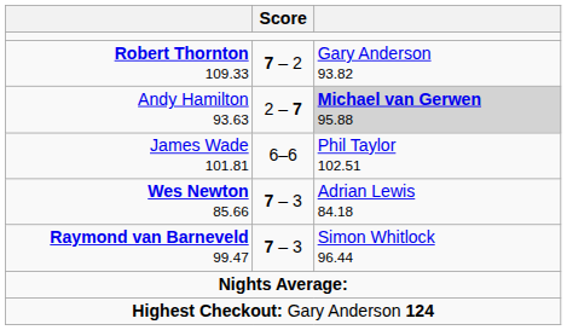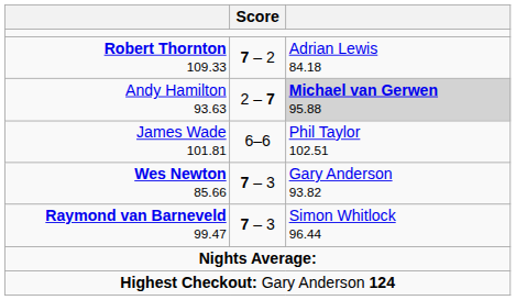 <table class=wikitable style="text-align:center">
 <tr>
 <th width=225></th>
 <th width=50>Score</th>
 <th width=225></th>
 </tr>
 <tr align=centre>
 <td colspan="3"></td>
 </tr>
 <tr align=left>
 <td align=right><strong><a href='#'>Robert Thornton</a></strong>  <br><small><span>109.33</span></small></td>
 <td align=center><strong>7</strong> – 2</td>
-<td> <a href='#'>Gary Anderson</a> <br><small><span>93.82</span></small></td>
+<td> <a href='#'>Adrian Lewis</a> <br><small><span>84.18</span></small></td>
 </tr>
 <tr align=left>
 <td align=right><a href='#'>Andy Hamilton</a>  <br><small><span>93.63</span></small></td>
 <td align=center>2 – <strong>7</strong></td>
 <td style="background: lightgrey;"> <strong><a href='#'>Michael van Gerwen</a></strong> <br><small><span>95.88</span></small></td>
 </tr>
 <tr align=left>
 <td align=right><a href='#'>James Wade</a>  <br><small><span>101.81</span></small></td>
 <td align=center>6–6</td>
 <td> <a href='#'>Phil Taylor</a> <br><small><span>102.51</span></small></td>
 </tr>
 <tr align=left>
 <td align=right><strong><a href='#'>Wes Newton</a></strong>  <br><small><span>85.66</span></small></td>
 <td align=center><strong>7</strong> – 3</td>
-<td> <a href='#'>Adrian Lewis</a> <br><small><span>84.18</span></small></td>
+<td> <a href='#'>Gary Anderson</a> <br><small><span>93.82</span></small></td>
 </tr>
 <tr align=left>
 <td align=right><strong><a href='#'>Raymond van Barneveld</a></strong>  <br><small><span>99.47</span></small></td>
 <td align=center><strong>7</strong> – 3</td>
 <td> <a href='#'>Simon Whitlock</a> <br><small><span>96.44</span></small></td>
 </tr>
 <tr align=center>
 <td colspan="3"><strong>Nights Average:</strong> </td>
 </tr>
 <tr align=center>
 <td colspan="3"><strong>Highest Checkout:</strong> Gary Anderson <strong>124</strong></td>
 </tr>
 </table>
